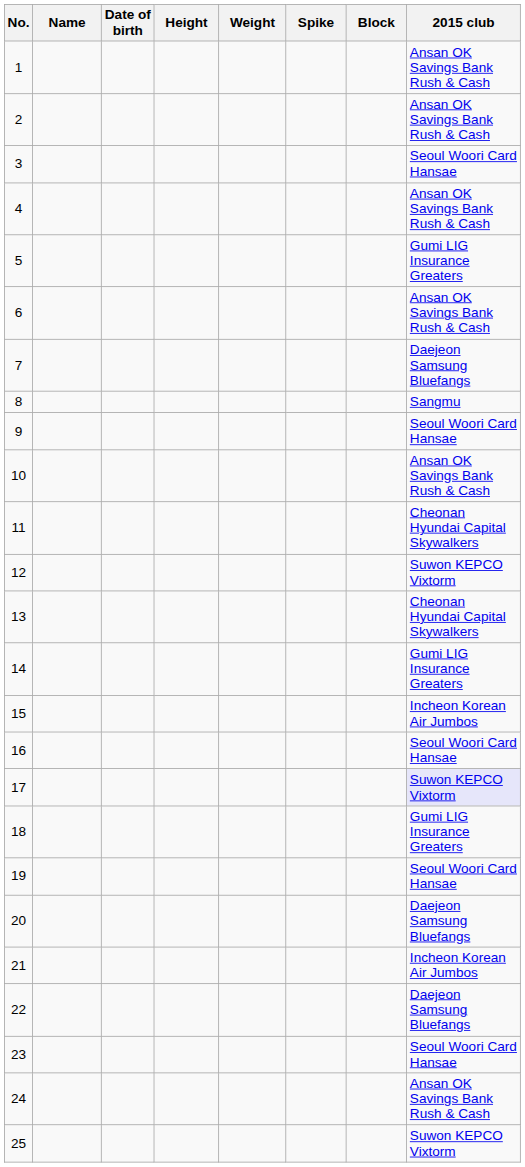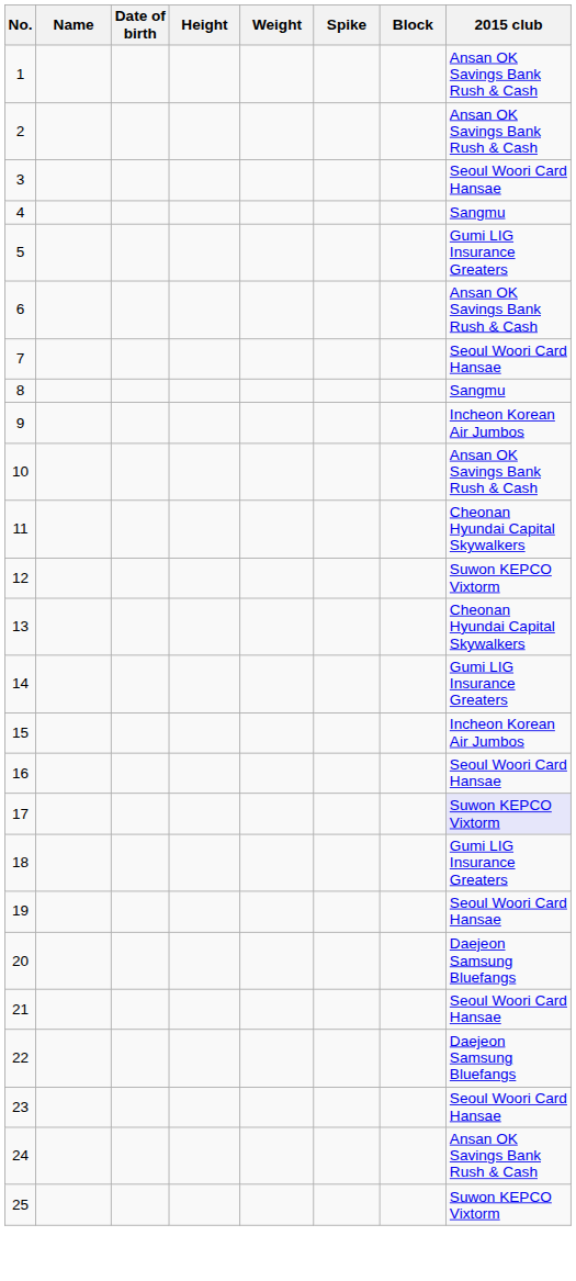 <table class="wikitable sortable" style="font-size:100%; text-align:center;">
 <tr>
 <th>No.</th>
 <th style="width:12em">Name</th>
 <th style="width:8em">Date of birth</th>
 <th style="width:9em">Height</th>
 <th style="width:9em">Weight</th>
 <th style="width:9em">Spike</th>
 <th style="width:9em">Block</th>
 <th style="width:19em">2015 club</th>
 </tr>
 <tr>
 <td>1</td>
 <td align=left></td>
 <td align=right></td>
 <td></td>
 <td></td>
 <td></td>
 <td></td>
 <td align=left><a href='#'>Ansan OK Savings Bank Rush & Cash</a></td>
 </tr>
 <tr>
 <td>2</td>
 <td align=left></td>
 <td align=right></td>
 <td></td>
 <td></td>
 <td></td>
 <td></td>
 <td align=left><a href='#'>Ansan OK Savings Bank Rush & Cash</a></td>
 </tr>
 <tr>
 <td>3</td>
 <td align=left></td>
 <td align=right></td>
 <td></td>
 <td></td>
 <td></td>
 <td></td>
 <td align=left><a href='#'>Seoul Woori Card Hansae</a></td>
 </tr>
 <tr>
 <td>4</td>
 <td align=left></td>
 <td align=right></td>
 <td></td>
 <td></td>
 <td></td>
 <td></td>
-<td align=left><a href='#'>Ansan OK Savings Bank Rush & Cash</a></td>
+<td align=left><a href='#'>Sangmu</a></td>
 </tr>
 <tr>
 <td>5</td>
 <td align=left></td>
 <td align=right></td>
 <td></td>
 <td></td>
 <td></td>
 <td></td>
 <td align=left><a href='#'>Gumi LIG Insurance Greaters</a></td>
 </tr>
 <tr>
 <td>6</td>
 <td align=left></td>
 <td align=right></td>
 <td></td>
 <td></td>
 <td></td>
 <td></td>
 <td align=left><a href='#'>Ansan OK Savings Bank Rush & Cash</a></td>
 </tr>
 <tr>
 <td>7</td>
 <td align=left></td>
 <td align=right></td>
 <td></td>
 <td></td>
 <td></td>
 <td></td>
-<td align=left><a href='#'>Daejeon Samsung Bluefangs</a></td>
+<td align=left><a href='#'>Seoul Woori Card Hansae</a></td>
 </tr>
 <tr>
 <td>8</td>
 <td align=left></td>
 <td align=right></td>
 <td></td>
 <td></td>
 <td></td>
 <td></td>
 <td align=left><a href='#'>Sangmu</a></td>
 </tr>
 <tr>
 <td>9</td>
 <td align=left></td>
 <td align=right></td>
 <td></td>
 <td></td>
 <td></td>
 <td></td>
-<td align=left><a href='#'>Seoul Woori Card Hansae</a></td>
+<td align=left><a href='#'>Incheon Korean Air Jumbos</a></td>
 </tr>
 <tr>
 <td>10</td>
 <td align=left></td>
 <td align=right></td>
 <td></td>
 <td></td>
 <td></td>
 <td></td>
 <td align=left><a href='#'>Ansan OK Savings Bank Rush & Cash</a></td>
 </tr>
 <tr>
 <td>11</td>
 <td align=left></td>
 <td align=right></td>
 <td></td>
 <td></td>
 <td></td>
 <td></td>
 <td align=left><a href='#'>Cheonan Hyundai Capital Skywalkers</a></td>
 </tr>
 <tr>
 <td>12</td>
 <td align=left></td>
 <td align=right></td>
 <td></td>
 <td></td>
 <td></td>
 <td></td>
 <td align=left><a href='#'>Suwon KEPCO Vixtorm</a></td>
 </tr>
 <tr>
 <td>13</td>
 <td align=left></td>
 <td align=right></td>
 <td></td>
 <td></td>
 <td></td>
 <td></td>
 <td align=left><a href='#'>Cheonan Hyundai Capital Skywalkers</a></td>
 </tr>
 <tr>
 <td>14</td>
 <td align=left></td>
 <td align=right></td>
 <td></td>
 <td></td>
 <td></td>
 <td></td>
 <td align=left><a href='#'>Gumi LIG Insurance Greaters</a></td>
 </tr>
 <tr>
 <td>15</td>
 <td align=left></td>
 <td align=right></td>
 <td></td>
 <td></td>
 <td></td>
 <td></td>
 <td align=left><a href='#'>Incheon Korean Air Jumbos</a></td>
 </tr>
 <tr>
 <td>16</td>
 <td align=left></td>
 <td align=right></td>
 <td></td>
 <td></td>
 <td></td>
 <td></td>
 <td align=left><a href='#'>Seoul Woori Card Hansae</a></td>
 </tr>
 <tr>
 <td>17</td>
 <td align=left></td>
 <td align=right></td>
 <td></td>
 <td></td>
 <td></td>
 <td></td>
 <td align=left style="background: lavender;"><a href='#'>Suwon KEPCO Vixtorm</a></td>
 </tr>
 <tr>
 <td>18</td>
 <td align=left></td>
 <td align=right></td>
 <td></td>
 <td></td>
 <td></td>
 <td></td>
 <td align=left><a href='#'>Gumi LIG Insurance Greaters</a></td>
 </tr>
 <tr>
 <td>19</td>
 <td align=left></td>
 <td align=right></td>
 <td></td>
 <td></td>
 <td></td>
 <td></td>
 <td align=left><a href='#'>Seoul Woori Card Hansae</a></td>
 </tr>
 <tr>
 <td>20</td>
 <td align=left></td>
 <td align=right></td>
 <td></td>
 <td></td>
 <td></td>
 <td></td>
 <td align=left><a href='#'>Daejeon Samsung Bluefangs</a></td>
 </tr>
 <tr>
 <td>21</td>
 <td align=left></td>
 <td align=right></td>
 <td></td>
 <td></td>
 <td></td>
 <td></td>
-<td align=left><a href='#'>Incheon Korean Air Jumbos</a></td>
+<td align=left><a href='#'>Seoul Woori Card Hansae</a></td>
 </tr>
 <tr>
 <td>22</td>
 <td align=left></td>
 <td align=right></td>
 <td></td>
 <td></td>
 <td></td>
 <td></td>
 <td align=left><a href='#'>Daejeon Samsung Bluefangs</a></td>
 </tr>
 <tr>
 <td>23</td>
 <td align=left></td>
 <td align=right></td>
 <td></td>
 <td></td>
 <td></td>
 <td></td>
 <td align=left><a href='#'>Seoul Woori Card Hansae</a></td>
 </tr>
 <tr>
 <td>24</td>
 <td align=left></td>
 <td align=right></td>
 <td></td>
 <td></td>
 <td></td>
 <td></td>
 <td align=left><a href='#'>Ansan OK Savings Bank Rush & Cash</a></td>
 </tr>
 <tr>
 <td>25</td>
 <td align=left></td>
 <td align=right></td>
 <td></td>
 <td></td>
 <td></td>
 <td></td>
 <td align=left><a href='#'>Suwon KEPCO Vixtorm</a></td>
 </tr>
 </table>
